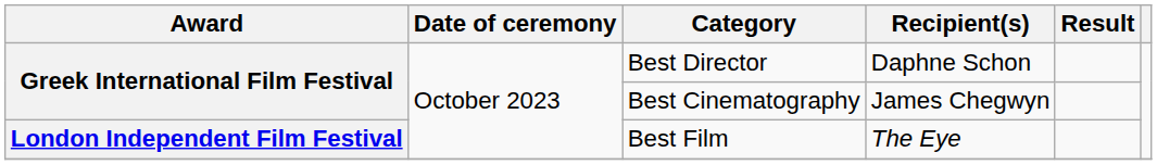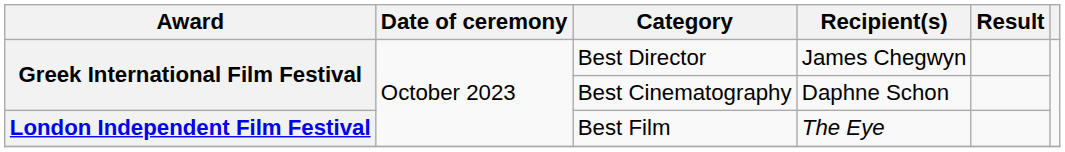 <table class="wikitable plainrowheaders sortable">
 <tr>
 <th scope="col">Award</th>
 <th scope="col">Date of ceremony</th>
 <th scope="col">Category</th>
 <th scope="col">Recipient(s)</th>
 <th scope="col">Result</th>
 <th scope="col" class="unsortable"></th>
 </tr>
 <tr>
 <th scope="row" rowspan="2">Greek International Film Festival</th>
 <td rowspan="3">October 2023</td>
 <td>Best Director</td>
-<td>Daphne Schon</td>
+<td>James Chegwyn</td>
 <td></td>
 <td rowspan="3" style="text-align:center;"></td>
 </tr>
 <tr>
 <td>Best Cinematography</td>
-<td>James Chegwyn</td>
+<td>Daphne Schon</td>
 <td></td>
 </tr>
 <tr>
 <th scope="row"><a href='#'>London Independent Film Festival</a></th>
 <td>Best Film</td>
 <td><em>The Eye</em></td>
 <td></td>
 </tr>
 <tr>
 </tr>
 </table>
